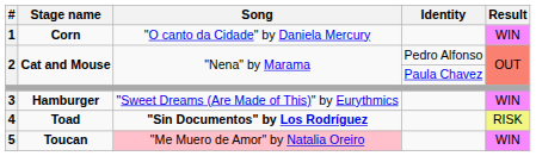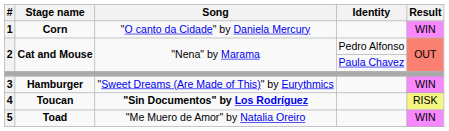 <table class="wikitable plainrowheaders" style="text-align: center;">
 <tr>
 <th>#</th>
 <th>Stage name</th>
 <th>Song</th>
 <th>Identity</th>
 <th>Result</th>
 </tr>
 <tr>
 <th>1</th>
 <td><strong>Corn</strong></td>
 <td>"<a href='#'>O canto da Cidade</a>" by <a href='#'>Daniela Mercury</a></td>
 <td></td>
 <td bgcolor="#F888FD">WIN</td>
 </tr>
 <tr>
 <th rowspan="2">2</th>
 <td rowspan="2"><strong>Cat and Mouse</strong></td>
 <td rowspan="2">"Nena" by <a href='#'>Marama</a></td>
 <td>Pedro Alfonso</td>
 <td rowspan="2" bgcolor="salmon">OUT</td>
 </tr>
 <tr>
 <td><a href='#'>Paula Chavez</a></td>
 </tr>
 <tr>
 <td colspan="5" style="background:darkgray"></td>
 </tr>
 <tr>
 <th>3</th>
 <td><strong>Hamburger</strong></td>
 <td>"<a href='#'>Sweet Dreams (Are Made of This)</a>" by <a href='#'>Eurythmics</a></td>
 <td></td>
 <td bgcolor="#F888FD">WIN</td>
 </tr>
 <tr>
 <th>4</th>
-<td><strong>Toad</strong></td>
+<td><strong>Toucan</strong></td>
 <td><strong>"Sin Documentos" by <a href='#'>Los Rodríguez</a></strong></td>
 <td></td>
 <td bgcolor="#F3F781">RISK</td>
 </tr>
 <tr>
 <th>5</th>
-<td><strong>Toucan</strong></td>
-<td style="background: pink;">"Me Muero de Amor" by <a href='#'>Natalia Oreiro</a></td>
+<td><strong>Toad</strong></td>
+<td>"Me Muero de Amor" by <a href='#'>Natalia Oreiro</a></td>
 <td></td>
 <td bgcolor="#F888FD">WIN</td>
 </tr>
 </table>
